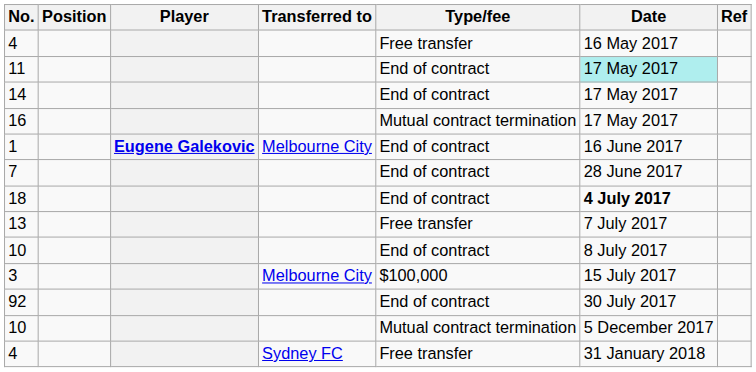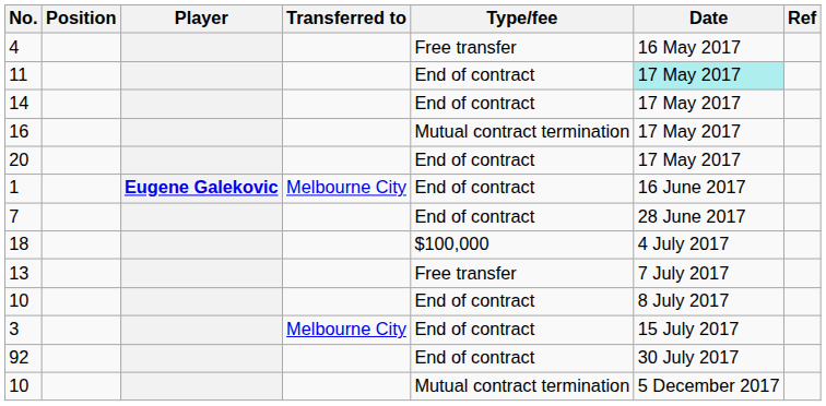 <table class="wikitable plainrowheaders sortable" style="text-align:center; text-align:left">
 <tr>
 <th scope="col">No.</th>
 <th scope="col">Position</th>
 <th scope="col">Player</th>
 <th scope="col">Transferred to</th>
 <th scope="col">Type/fee</th>
 <th scope="col">Date</th>
 <th scope="col" class="unsortable">Ref</th>
 </tr>
 <tr>
 <td>4</td>
 <td></td>
 <th scope="row"></th>
 <td></td>
 <td>Free transfer</td>
 <td>16 May 2017</td>
 <td></td>
 </tr>
 <tr>
 <td>11</td>
 <td></td>
 <th scope="row"></th>
 <td></td>
 <td>End of contract</td>
 <td style="background: paleturquoise;">17 May 2017</td>
 <td></td>
 </tr>
 <tr>
 <td>14</td>
 <td></td>
 <th scope="row"></th>
 <td></td>
 <td>End of contract</td>
 <td>17 May 2017</td>
 <td></td>
 </tr>
 <tr>
 <td>16</td>
 <td></td>
 <th scope="row"></th>
 <td></td>
 <td>Mutual contract termination</td>
 <td>17 May 2017</td>
 <td></td>
 </tr>
 <tr>
+<td>20</td>
+<td></td>
+<th scope="row"></th>
+<td></td>
+<td>End of contract</td>
+<td>17 May 2017</td>
+<td></td>
+</tr>
+<tr>
 <td>1</td>
 <td></td>
 <th scope="row"><a href='#'>Eugene Galekovic</a></th>
 <td><a href='#'>Melbourne City</a></td>
 <td>End of contract</td>
 <td>16 June 2017</td>
 <td></td>
 </tr>
 <tr>
 <td>7</td>
 <td></td>
 <th scope="row"></th>
 <td></td>
 <td>End of contract</td>
 <td>28 June 2017</td>
 <td></td>
 </tr>
 <tr>
 <td>18</td>
 <td></td>
 <th scope="row"></th>
 <td></td>
-<td>End of contract</td>
-<td><strong>4 July 2017</strong></td>
+<td>$100,000</td>
+<td>4 July 2017</td>
 <td></td>
 </tr>
 <tr>
 <td>13</td>
 <td></td>
 <th scope="row"></th>
 <td></td>
 <td>Free transfer</td>
 <td>7 July 2017</td>
 <td></td>
 </tr>
 <tr>
 <td>10</td>
 <td></td>
 <th scope="row"></th>
 <td></td>
 <td>End of contract</td>
 <td>8 July 2017</td>
 <td></td>
 </tr>
 <tr>
 <td>3</td>
 <td></td>
 <th scope="row"></th>
 <td><a href='#'>Melbourne City</a></td>
-<td>$100,000</td>
+<td>End of contract</td>
 <td>15 July 2017</td>
 <td></td>
 </tr>
 <tr>
 <td>92</td>
 <td></td>
 <th scope="row"></th>
 <td></td>
 <td>End of contract</td>
 <td>30 July 2017</td>
 <td></td>
 </tr>
 <tr>
 <td>10</td>
 <td></td>
 <th scope="row"></th>
 <td></td>
 <td>Mutual contract termination</td>
 <td>5 December 2017</td>
 <td></td>
 </tr>
-<tr>
-<td>4</td>
-<td></td>
-<th scope="row"></th>
-<td><a href='#'>Sydney FC</a></td>
-<td>Free transfer</td>
-<td>31 January 2018</td>
-<td></td>
-</tr>
 </table>
